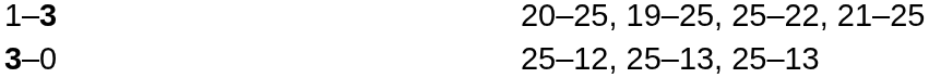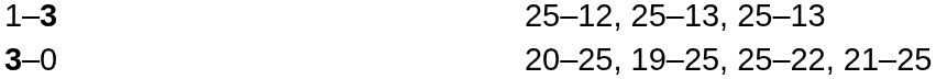 <table>
 <tr>
 <th width=200></th>
 <th width=80></th>
 <th width=200></th>
 <th width=220></th>
 </tr>
 <tr>
 <td align=right></td>
 <td align=center>1–<strong>3</strong></td>
 <td><strong></strong></td>
-<td>20–25, 19–25, 25–22, 21–25</td>
+<td>25–12, 25–13, 25–13</td>
 </tr>
 <tr>
 <td align=right><strong></strong></td>
 <td align=center><strong>3</strong>–0</td>
 <td></td>
-<td>25–12, 25–13, 25–13</td>
+<td>20–25, 19–25, 25–22, 21–25</td>
 </tr>
 </table>
